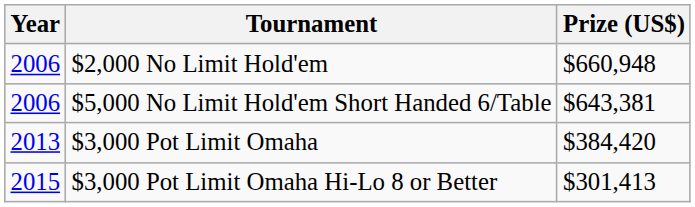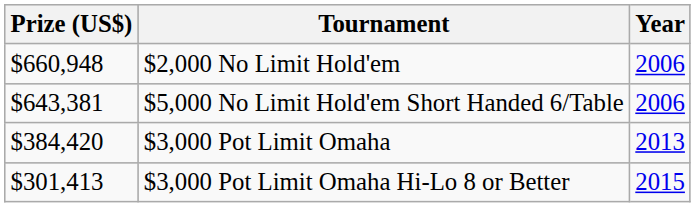 <table class="wikitable">
 <tr>
+<th>Prize (US$)</th>
+<th>Tournament</th>
 <th>Year</th>
-<th>Tournament</th>
-<th>Prize (US$)</th>
 </tr>
 <tr>
+<td>$660,948</td>
+<td>$2,000 No Limit Hold'em</td>
 <td><a href='#'>2006</a></td>
-<td>$2,000 No Limit Hold'em</td>
-<td>$660,948</td>
 </tr>
 <tr>
+<td>$643,381</td>
+<td>$5,000 No Limit Hold'em Short Handed 6/Table</td>
 <td><a href='#'>2006</a></td>
-<td>$5,000 No Limit Hold'em Short Handed 6/Table</td>
-<td>$643,381</td>
 </tr>
 <tr>
+<td>$384,420</td>
+<td>$3,000 Pot Limit Omaha</td>
 <td><a href='#'>2013</a></td>
-<td>$3,000 Pot Limit Omaha</td>
-<td>$384,420</td>
 </tr>
 <tr>
+<td>$301,413</td>
+<td>$3,000 Pot Limit Omaha Hi-Lo 8 or Better</td>
 <td><a href='#'>2015</a></td>
-<td>$3,000 Pot Limit Omaha Hi-Lo 8 or Better</td>
-<td>$301,413</td>
 </tr>
 </table>
